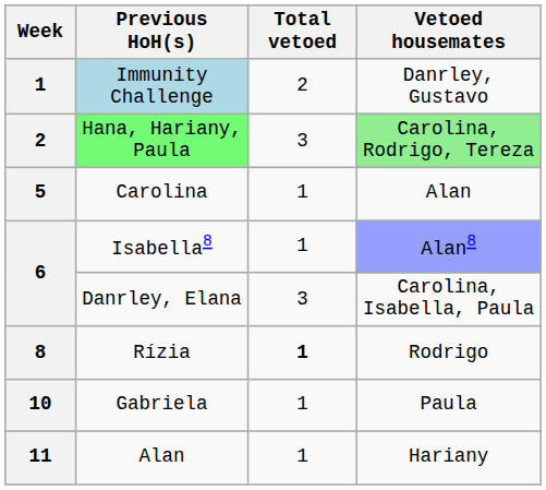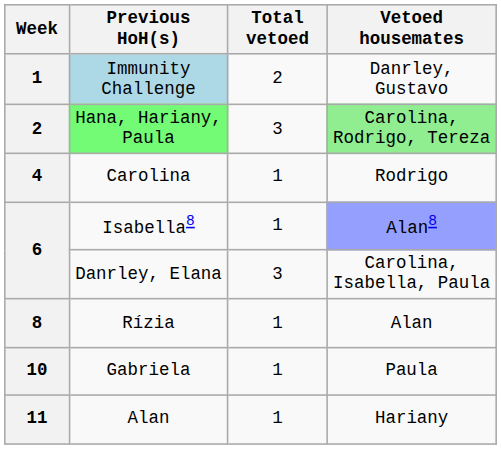 <table class="wikitable" style="width:50%; text-align:center; font-size:85%; line-height:13px;">
 <tr>
 <th width="05.0%">Week</th>
 <th width="20.0%">Previous HoH(s)</th>
 <th width="10.0%">Total vetoed</th>
 <th width="20.0%">Vetoed housemates</th>
 </tr>
 <tr>
 <th style="height:25px">1</th>
 <td bgcolor=ADD8E6>Immunity Challenge</td>
 <td>2</td>
 <td>Danrley, Gustavo</td>
 </tr>
 <tr>
 <th style="height:25px">2</th>
 <td bgcolor=73FB76>Hana, Hariany, Paula</td>
 <td>3</td>
 <td style="background: lightgreen;">Carolina, Rodrigo, Tereza</td>
 </tr>
 <tr>
-<th style="height:25px">5</th>
+<th style="height:25px">4</th>
 <td>Carolina</td>
 <td>1</td>
-<td>Alan</td>
+<td>Rodrigo</td>
 </tr>
 <tr>
 <th rowspan=2 style="height:50px">6</th>
 <td style="height:25px">Isabella<sup><a href='#'>8</a></sup></td>
 <td>1</td>
 <td bgcolor=959FFD>Alan<sup><a href='#'>8</a></sup></td>
 </tr>
 <tr>
 <td style="height:25px">Danrley, Elana</td>
 <td>3</td>
 <td>Carolina, Isabella, Paula</td>
 </tr>
 <tr>
 <th style="height:25px">8</th>
 <td>Rízia</td>
-<td><strong>1</strong></td>
-<td>Rodrigo</td>
+<td>1</td>
+<td>Alan</td>
 </tr>
 <tr>
 <th style="height:25px">10</th>
 <td>Gabriela</td>
 <td>1</td>
 <td>Paula</td>
 </tr>
 <tr>
 <th style="height:25px">11</th>
 <td>Alan</td>
 <td>1</td>
 <td>Hariany</td>
 </tr>
 </table>
